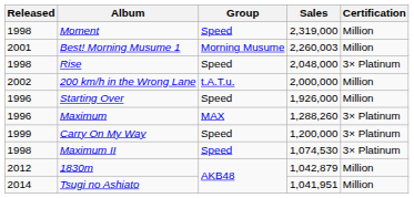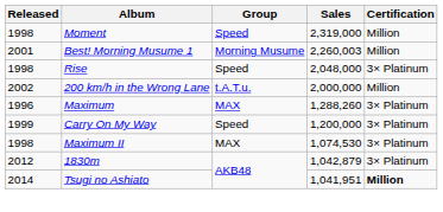 <table class="wikitable">
 <tr>
 <th>Released</th>
 <th>Album</th>
 <th>Group</th>
 <th>Sales</th>
 <th>Certification</th>
 </tr>
 <tr>
 <td>1998</td>
 <td><em><a href='#'>Moment</a></em></td>
 <td><a href='#'>Speed</a></td>
 <td>2,319,000</td>
 <td>Million</td>
 </tr>
 <tr>
 <td>2001</td>
 <td><em><a href='#'>Best! Morning Musume 1</a></em></td>
 <td><a href='#'>Morning Musume</a></td>
 <td>2,260,003</td>
 <td>Million</td>
 </tr>
 <tr>
 <td>1998</td>
 <td><em><a href='#'>Rise</a></em></td>
 <td>Speed</td>
 <td>2,048,000</td>
 <td>3× Platinum</td>
 </tr>
 <tr>
 <td>2002</td>
 <td><em><a href='#'>200 km/h in the Wrong Lane</a></em></td>
 <td><a href='#'>t.A.T.u.</a></td>
 <td>2,000,000</td>
 <td>Million</td>
 </tr>
 <tr>
 <td>1996</td>
-<td><em><a href='#'>Starting Over</a></em></td>
-<td>Speed</td>
-<td>1,926,000</td>
-<td>Million</td>
-</tr>
-<tr>
-<td>1996</td>
 <td><em><a href='#'>Maximum</a></em></td>
 <td><a href='#'>MAX</a></td>
 <td>1,288,260</td>
 <td>3× Platinum</td>
 </tr>
 <tr>
 <td>1999</td>
 <td><em><a href='#'>Carry On My Way</a></em></td>
 <td>Speed</td>
 <td>1,200,000</td>
 <td>3× Platinum</td>
 </tr>
 <tr>
 <td>1998</td>
 <td><em><a href='#'>Maximum II</a></em></td>
-<td><a href='#'>Speed</a></td>
+<td>MAX</td>
 <td>1,074,530</td>
 <td>3× Platinum</td>
 </tr>
 <tr>
 <td>2012</td>
 <td><em><a href='#'>1830m</a></em></td>
 <td rowspan="2"><a href='#'>AKB48</a></td>
 <td>1,042,879</td>
-<td>Million</td>
+<td>3× Platinum</td>
 </tr>
 <tr>
 <td>2014</td>
 <td><em><a href='#'>Tsugi no Ashiato</a></em></td>
 <td>1,041,951</td>
-<td>Million</td>
+<td><strong>Million</strong></td>
 </tr>
 </table>
